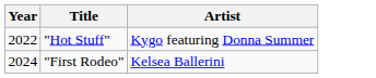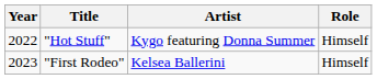 <table class="wikitable plainrowheaders">
 <tr>
 <th>Year</th>
 <th>Title</th>
 <th>Artist</th>
+<th>Role</th>
 </tr>
 <tr>
 <td>2022</td>
 <td>"<a href='#'>Hot Stuff</a>"</td>
 <td><a href='#'>Kygo</a> featuring <a href='#'>Donna Summer</a></td>
+<td>Himself</td>
 </tr>
 <tr>
-<td>2024</td>
+<td>2023</td>
 <td>"First Rodeo"</td>
 <td><a href='#'>Kelsea Ballerini</a></td>
+<td>Himself</td>
 </tr>
 </table>
